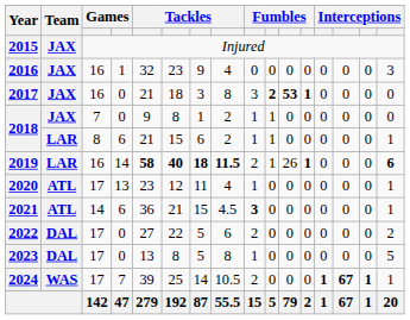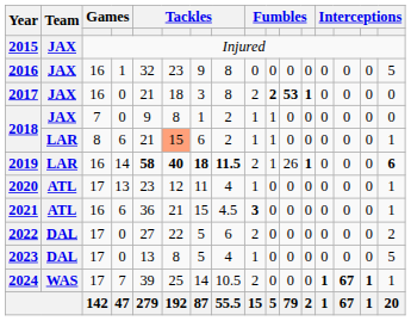 <table class="wikitable" style="text-align:center;">
 <tr>
 <th rowspan="2">Year</th>
 <th rowspan="2">Team</th>
 <th colspan="2">Games</th>
 <th colspan="4"><a href='#'>Tackles</a></th>
 <th colspan="4"><a href='#'>Fumbles</a></th>
 <th colspan="4"><a href='#'>Interceptions</a></th>
 </tr>
 <tr>
 <th></th>
 <th></th>
 <th></th>
 <th></th>
 <th></th>
 <th></th>
 <th></th>
 <th></th>
 <th></th>
 <th></th>
 <th></th>
 <th></th>
 <th></th>
 <th></th>
 </tr>
 <tr>
 <th><a href='#'>2015</a></th>
 <th><a href='#'>JAX</a></th>
 <td colspan="14"><em>Injured</em></td>
 </tr>
 <tr>
 <th><a href='#'>2016</a></th>
 <th><a href='#'>JAX</a></th>
 <td>16</td>
 <td>1</td>
 <td>32</td>
 <td>23</td>
 <td>9</td>
-<td>4</td>
+<td>8</td>
 <td>0</td>
 <td>0</td>
 <td>0</td>
 <td>0</td>
 <td>0</td>
 <td>0</td>
 <td>0</td>
-<td>3</td>
+<td>5</td>
 </tr>
 <tr>
 <th><a href='#'>2017</a></th>
 <th><a href='#'>JAX</a></th>
 <td>16</td>
 <td>0</td>
 <td>21</td>
 <td>18</td>
 <td>3</td>
 <td>8</td>
-<td>3</td>
+<td>2</td>
 <td><strong>2</strong></td>
 <td><strong>53</strong></td>
 <td><strong>1</strong></td>
 <td>0</td>
 <td>0</td>
 <td>0</td>
 <td>0</td>
 </tr>
 <tr>
 <th rowspan="2"><a href='#'>2018</a></th>
 <th><a href='#'>JAX</a></th>
 <td>7</td>
 <td>0</td>
 <td>9</td>
 <td>8</td>
 <td>1</td>
 <td>2</td>
 <td>1</td>
 <td>1</td>
 <td>0</td>
 <td>0</td>
 <td>0</td>
 <td>0</td>
 <td>0</td>
 <td>0</td>
 </tr>
 <tr>
 <th><a href='#'>LAR</a></th>
 <td>8</td>
 <td>6</td>
 <td>21</td>
-<td>15</td>
+<td style="background: lightsalmon;">15</td>
 <td>6</td>
 <td>2</td>
 <td>1</td>
 <td>1</td>
 <td>0</td>
 <td>0</td>
 <td>0</td>
 <td>0</td>
 <td>0</td>
 <td>1</td>
 </tr>
 <tr>
 <th><a href='#'>2019</a></th>
 <th><a href='#'>LAR</a></th>
 <td>16</td>
 <td>14</td>
 <td><strong>58</strong></td>
 <td><strong>40</strong></td>
 <td><strong>18</strong></td>
 <td><strong>11.5</strong></td>
 <td>2</td>
 <td>1</td>
 <td>26</td>
 <td><strong>1</strong></td>
 <td>0</td>
 <td>0</td>
 <td>0</td>
 <td><strong>6</strong></td>
 </tr>
 <tr>
 <th><a href='#'>2020</a></th>
 <th><a href='#'>ATL</a></th>
 <td>17</td>
 <td>13</td>
 <td>23</td>
 <td>12</td>
 <td>11</td>
 <td>4</td>
 <td>1</td>
 <td>0</td>
 <td>0</td>
 <td>0</td>
 <td>0</td>
 <td>0</td>
 <td>0</td>
 <td>1</td>
 </tr>
 <tr>
 <th><a href='#'>2021</a></th>
 <th><a href='#'>ATL</a></th>
-<td>14</td>
+<td>16</td>
 <td>6</td>
 <td>36</td>
 <td>21</td>
 <td>15</td>
 <td>4.5</td>
 <td><strong>3</strong></td>
 <td>0</td>
 <td>0</td>
 <td>0</td>
 <td>0</td>
 <td>0</td>
 <td>0</td>
 <td>1</td>
 </tr>
 <tr>
 <th><a href='#'>2022</a></th>
 <th><a href='#'>DAL</a></th>
 <td>17</td>
 <td>0</td>
 <td>27</td>
 <td>22</td>
 <td>5</td>
 <td>6</td>
 <td>2</td>
 <td>0</td>
 <td>0</td>
 <td>0</td>
 <td>0</td>
 <td>0</td>
 <td>0</td>
 <td>2</td>
 </tr>
 <tr>
 <th><a href='#'>2023</a></th>
 <th><a href='#'>DAL</a></th>
 <td>17</td>
 <td>0</td>
 <td>13</td>
 <td>8</td>
 <td>5</td>
-<td>8</td>
+<td>4</td>
 <td>1</td>
 <td>0</td>
 <td>0</td>
 <td>0</td>
 <td>0</td>
 <td>0</td>
 <td>0</td>
 <td>5</td>
 </tr>
 <tr>
 <th><a href='#'>2024</a></th>
 <th><a href='#'>WAS</a></th>
 <td>17</td>
 <td>7</td>
 <td>39</td>
 <td>25</td>
 <td>14</td>
 <td>10.5</td>
 <td>2</td>
 <td>0</td>
 <td>0</td>
 <td>0</td>
 <td><strong>1</strong></td>
 <td><strong>67</strong></td>
 <td><strong>1</strong></td>
 <td>1</td>
 </tr>
 <tr>
 <th colspan="2"></th>
 <th>142</th>
 <th>47</th>
 <th>279</th>
 <th>192</th>
 <th>87</th>
 <th>55.5</th>
 <th>15</th>
 <th>5</th>
 <th>79</th>
 <th>2</th>
 <th>1</th>
 <th>67</th>
 <th>1</th>
 <th>20</th>
 </tr>
 </table>
